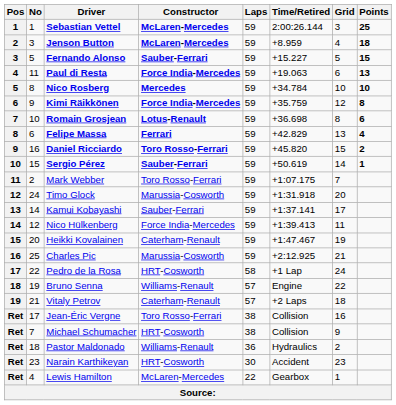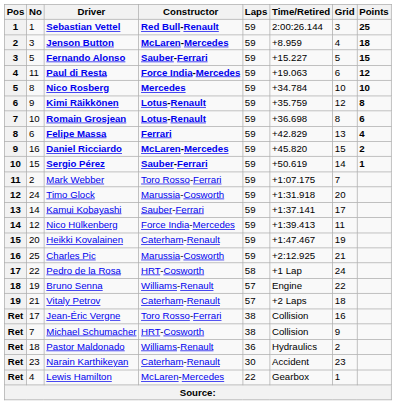 <table class="wikitable" style="font-size: 85%">
 <tr>
 <th>Pos</th>
 <th>No</th>
 <th>Driver</th>
 <th>Constructor</th>
 <th>Laps</th>
 <th>Time/Retired</th>
 <th>Grid</th>
 <th>Points</th>
 </tr>
 <tr>
 <th>1</th>
 <td>1</td>
 <td><strong> <a href='#'>Sebastian Vettel</a></strong></td>
-<td><strong><a href='#'>McLaren</a>-<a href='#'>Mercedes</a></strong></td>
+<td><strong><a href='#'>Red Bull</a>-<a href='#'>Renault</a></strong></td>
 <td>59</td>
 <td>2:00:26.144</td>
 <td>3</td>
 <td><strong>25</strong></td>
 </tr>
 <tr>
 <th>2</th>
 <td>3</td>
 <td><strong> <a href='#'>Jenson Button</a></strong></td>
 <td><strong><a href='#'>McLaren</a>-<a href='#'>Mercedes</a></strong></td>
 <td>59</td>
 <td>+8.959</td>
 <td>4</td>
 <td><strong>18</strong></td>
 </tr>
 <tr>
 <th>3</th>
 <td>5</td>
 <td><strong> <a href='#'>Fernando Alonso</a></strong></td>
 <td><strong><a href='#'>Sauber</a>-<a href='#'>Ferrari</a></strong></td>
 <td>59</td>
 <td>+15.227</td>
 <td>5</td>
 <td><strong>15</strong></td>
 </tr>
 <tr>
 <th>4</th>
 <td>11</td>
 <td><strong> <a href='#'>Paul di Resta</a></strong></td>
 <td><strong><a href='#'>Force India</a>-<a href='#'>Mercedes</a></strong></td>
 <td>59</td>
 <td>+19.063</td>
 <td>6</td>
-<td><strong>13</strong></td>
+<td><strong>12</strong></td>
 </tr>
 <tr>
 <th>5</th>
 <td>8</td>
 <td><strong> <a href='#'>Nico Rosberg</a></strong></td>
 <td><strong><a href='#'>Mercedes</a></strong></td>
 <td>59</td>
 <td>+34.784</td>
 <td>10</td>
 <td><strong>10</strong></td>
 </tr>
 <tr>
 <th>6</th>
 <td>9</td>
 <td><strong> <a href='#'>Kimi Räikkönen</a></strong></td>
-<td><strong><a href='#'>Force India</a>-<a href='#'>Mercedes</a></strong></td>
+<td><strong><a href='#'>Lotus</a>-<a href='#'>Renault</a></strong></td>
 <td>59</td>
 <td>+35.759</td>
 <td>12</td>
 <td><strong>8</strong></td>
 </tr>
 <tr>
 <th>7</th>
 <td>10</td>
 <td><strong> <a href='#'>Romain Grosjean</a></strong></td>
 <td><strong><a href='#'>Lotus</a>-<a href='#'>Renault</a></strong></td>
 <td>59</td>
 <td>+36.698</td>
 <td>8</td>
 <td><strong>6</strong></td>
 </tr>
 <tr>
 <th>8</th>
 <td>6</td>
 <td><strong> <a href='#'>Felipe Massa</a></strong></td>
 <td><strong><a href='#'>Ferrari</a></strong></td>
 <td>59</td>
 <td>+42.829</td>
 <td>13</td>
 <td><strong>4</strong></td>
 </tr>
 <tr>
 <th>9</th>
 <td>16</td>
 <td><strong> <a href='#'>Daniel Ricciardo</a></strong></td>
-<td><strong><a href='#'>Toro Rosso</a>-<a href='#'>Ferrari</a></strong></td>
+<td><strong><a href='#'>McLaren</a>-<a href='#'>Mercedes</a></strong></td>
 <td>59</td>
 <td>+45.820</td>
 <td>15</td>
 <td><strong>2</strong></td>
 </tr>
 <tr>
 <th>10</th>
 <td>15</td>
 <td><strong> <a href='#'>Sergio Pérez</a></strong></td>
 <td><strong><a href='#'>Sauber</a>-<a href='#'>Ferrari</a></strong></td>
 <td>59</td>
 <td>+50.619</td>
 <td>14</td>
 <td><strong>1</strong></td>
 </tr>
 <tr>
 <th>11</th>
 <td>2</td>
 <td> <a href='#'>Mark Webber</a></td>
 <td><a href='#'>Toro Rosso</a>-<a href='#'>Ferrari</a></td>
 <td>59</td>
 <td>+1:07.175</td>
 <td>7</td>
 <td></td>
 </tr>
 <tr>
 <th>12</th>
 <td>24</td>
 <td> <a href='#'>Timo Glock</a></td>
 <td><a href='#'>Marussia</a>-<a href='#'>Cosworth</a></td>
 <td>59</td>
 <td>+1:31.918</td>
 <td>20</td>
 <td></td>
 </tr>
 <tr>
 <th>13</th>
 <td>14</td>
 <td> <a href='#'>Kamui Kobayashi</a></td>
 <td><a href='#'>Sauber</a>-<a href='#'>Ferrari</a></td>
 <td>59</td>
 <td>+1:37.141</td>
 <td>17</td>
 <td></td>
 </tr>
 <tr>
 <th>14</th>
 <td>12</td>
 <td> <a href='#'>Nico Hülkenberg</a></td>
 <td><a href='#'>Force India</a>-<a href='#'>Mercedes</a></td>
 <td>59</td>
 <td>+1:39.413</td>
 <td>11</td>
 <td></td>
 </tr>
 <tr>
 <th>15</th>
 <td>20</td>
 <td> <a href='#'>Heikki Kovalainen</a></td>
 <td><a href='#'>Caterham</a>-<a href='#'>Renault</a></td>
 <td>59</td>
 <td>+1:47.467</td>
 <td>19</td>
 <td></td>
 </tr>
 <tr>
 <th>16</th>
 <td>25</td>
 <td> <a href='#'>Charles Pic</a></td>
 <td><a href='#'>Marussia</a>-<a href='#'>Cosworth</a></td>
 <td>59</td>
 <td>+2:12.925</td>
 <td>21</td>
 <td></td>
 </tr>
 <tr>
 <th>17</th>
 <td>22</td>
 <td> <a href='#'>Pedro de la Rosa</a></td>
 <td><a href='#'>HRT</a>-<a href='#'>Cosworth</a></td>
 <td>58</td>
 <td>+1 Lap</td>
 <td>24</td>
 <td></td>
 </tr>
 <tr>
 <th>18</th>
 <td>19</td>
 <td> <a href='#'>Bruno Senna</a></td>
 <td><a href='#'>Williams</a>-<a href='#'>Renault</a></td>
 <td>57</td>
 <td>Engine</td>
 <td>22</td>
 <td></td>
 </tr>
 <tr>
 <th>19</th>
 <td>21</td>
 <td> <a href='#'>Vitaly Petrov</a></td>
 <td><a href='#'>Caterham</a>-<a href='#'>Renault</a></td>
 <td>57</td>
 <td>+2 Laps</td>
 <td>18</td>
 <td></td>
 </tr>
 <tr>
 <th>Ret</th>
 <td>17</td>
 <td> <a href='#'>Jean-Éric Vergne</a></td>
 <td><a href='#'>Toro Rosso</a>-<a href='#'>Ferrari</a></td>
 <td>38</td>
 <td>Collision</td>
 <td>16</td>
 <td></td>
 </tr>
 <tr>
 <th>Ret</th>
 <td>7</td>
 <td> <a href='#'>Michael Schumacher</a></td>
 <td><a href='#'>HRT</a>-<a href='#'>Cosworth</a></td>
 <td>38</td>
 <td>Collision</td>
 <td>9</td>
 <td></td>
 </tr>
 <tr>
 <th>Ret</th>
 <td>18</td>
 <td> <a href='#'>Pastor Maldonado</a></td>
 <td><a href='#'>Williams</a>-<a href='#'>Renault</a></td>
 <td>36</td>
 <td>Hydraulics</td>
 <td>2</td>
 <td></td>
 </tr>
 <tr>
 <th>Ret</th>
 <td>23</td>
 <td> <a href='#'>Narain Karthikeyan</a></td>
-<td><a href='#'>HRT</a>-<a href='#'>Cosworth</a></td>
+<td><a href='#'>Caterham</a>-<a href='#'>Renault</a></td>
 <td>30</td>
 <td>Accident</td>
 <td>23</td>
 <td></td>
 </tr>
 <tr>
 <th>Ret</th>
 <td>4</td>
 <td> <a href='#'>Lewis Hamilton</a></td>
 <td><a href='#'>McLaren</a>-<a href='#'>Mercedes</a></td>
 <td>22</td>
 <td>Gearbox</td>
 <td>1</td>
 <td></td>
 </tr>
 <tr>
 <th colspan=8>Source:</th>
 </tr>
 </table>
